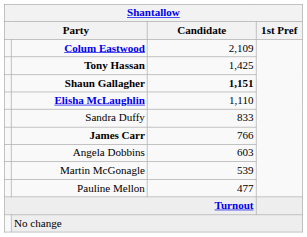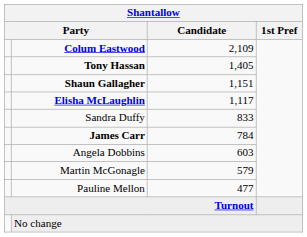 <table class="wikitable">
 <tr>
 <th colspan="4" style="text-align:center;"><a href='#'>Shantallow</a></th>
 </tr>
 <tr>
 <th colspan="2"  style="text-align:center; width:200px;">Party</th>
 <th width=150>Candidate</th>
 <th width=60>1st Pref</th>
 </tr>
 <tr>
 <td></td>
 <td style="text-align:right;"><strong><a href='#'>Colum Eastwood</a></strong></td>
 <td style="text-align:right;">2,109</td>
 </tr>
 <tr>
 <td></td>
 <td style="text-align:right;"><strong>Tony Hassan</strong></td>
-<td style="text-align:right;">1,425</td>
+<td style="text-align:right;">1,405</td>
 </tr>
 <tr>
 <td></td>
 <td style="text-align:right;"><strong>Shaun Gallagher</strong></td>
-<td style="text-align:right;"><strong>1,151</strong></td>
+<td style="text-align:right;">1,151</td>
 </tr>
 <tr>
 <td></td>
 <td style="text-align:right;"><strong><a href='#'>Elisha McLaughlin</a></strong></td>
-<td style="text-align:right;">1,110</td>
+<td style="text-align:right;">1,117</td>
 </tr>
 <tr>
 <td></td>
 <td style="text-align:right;">Sandra Duffy</td>
 <td style="text-align:right;">833</td>
 </tr>
 <tr>
 <td></td>
 <td style="text-align:right;"><strong>James Carr</strong></td>
-<td style="text-align:right;">766</td>
+<td style="text-align:right;">784</td>
 </tr>
 <tr>
 <td></td>
 <td style="text-align:right;">Angela Dobbins</td>
 <td style="text-align:right;">603</td>
 </tr>
 <tr>
 <td></td>
 <td style="text-align:right;">Martin McGonagle</td>
-<td style="text-align:right;">539</td>
+<td style="text-align:right;">579</td>
 </tr>
 <tr>
 <td></td>
 <td style="text-align:right;">Pauline Mellon</td>
 <td style="text-align:right;">477</td>
 </tr>
 <tr style="background:#eee;">
 <td colspan="3" style="text-align:right;"><strong><a href='#'>Turnout</a></strong></td>
 <td style="text-align:right;"></td>
 </tr>
 <tr>
 <td></td>
 <td colspan="3" style="background:#eee;">No change</td>
 </tr>
 </table>
